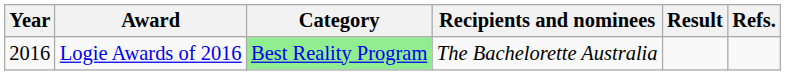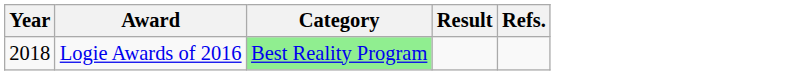 <table class="wikitable">
 <tr>
 <th>Year</th>
 <th>Award</th>
 <th>Category</th>
-<th>Recipients and nominees</th>
 <th>Result</th>
 <th>Refs.</th>
 </tr>
 <tr>
-<td>2016</td>
+<td>2018</td>
 <td><a href='#'>Logie Awards of 2016</a></td>
 <td style="background: lightgreen;"><a href='#'>Best Reality Program</a></td>
-<td><em>The Bachelorette Australia</em></td>
 <td></td>
 <td></td>
 </tr>
 </table>
